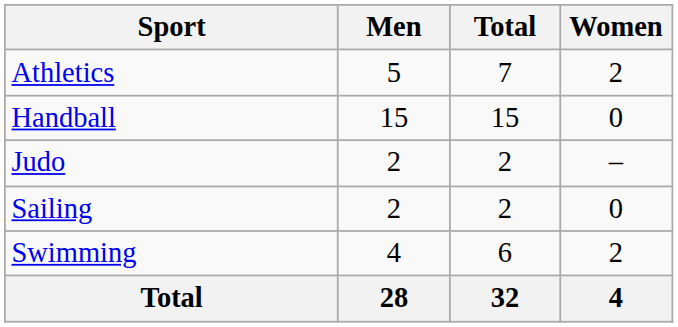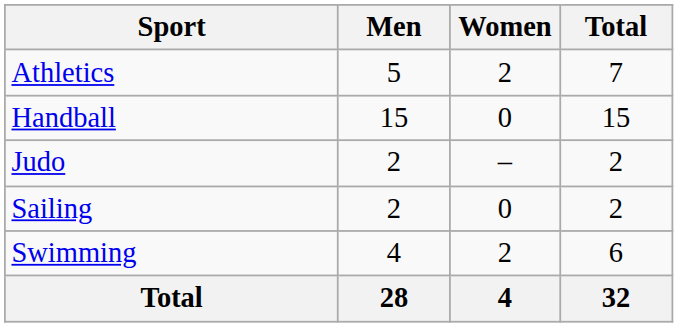 <table class="wikitable sortable" style="text-align:center;">
 <tr>
 <th width=180>Sport</th>
 <th width=55>Men</th>
+<th width=55>Women</th>
 <th width=55>Total</th>
-<th width=55>Women</th>
 </tr>
 <tr>
 <td align=left><a href='#'>Athletics</a></td>
 <td>5</td>
+<td>2</td>
 <td>7</td>
-<td>2</td>
 </tr>
 <tr>
 <td align=left><a href='#'>Handball</a></td>
 <td>15</td>
+<td>0</td>
 <td>15</td>
-<td>0</td>
 </tr>
 <tr>
 <td align=left><a href='#'>Judo</a></td>
 <td>2</td>
+<td>–</td>
 <td>2</td>
-<td>–</td>
 </tr>
 <tr>
 <td align=left><a href='#'>Sailing</a></td>
 <td>2</td>
+<td>0</td>
 <td>2</td>
-<td>0</td>
 </tr>
 <tr>
 <td align=left><a href='#'>Swimming</a></td>
 <td>4</td>
+<td>2</td>
 <td>6</td>
-<td>2</td>
 </tr>
 <tr>
 <th>Total</th>
 <th>28</th>
+<th>4</th>
 <th>32</th>
-<th>4</th>
 </tr>
 </table>
